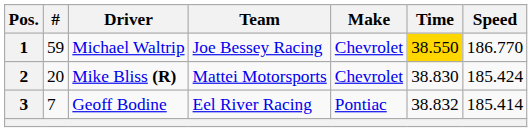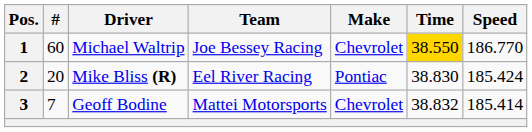 <table class="wikitable" style="font-size:95%">
 <tr>
 <th>Pos.</th>
 <th>#</th>
 <th>Driver</th>
 <th>Team</th>
 <th>Make</th>
 <th>Time</th>
 <th>Speed</th>
 </tr>
 <tr>
 <th>1</th>
-<td>59</td>
+<td>60</td>
 <td><a href='#'>Michael Waltrip</a></td>
 <td><a href='#'>Joe Bessey Racing</a></td>
 <td><a href='#'>Chevrolet</a></td>
 <td style="background: gold;">38.550</td>
 <td>186.770</td>
 </tr>
 <tr>
 <th>2</th>
 <td>20</td>
 <td><a href='#'>Mike Bliss</a> <strong>(R)</strong></td>
-<td><a href='#'>Mattei Motorsports</a></td>
-<td><a href='#'>Chevrolet</a></td>
+<td><a href='#'>Eel River Racing</a></td>
+<td><a href='#'>Pontiac</a></td>
 <td>38.830</td>
 <td>185.424</td>
 </tr>
 <tr>
 <th>3</th>
 <td>7</td>
 <td><a href='#'>Geoff Bodine</a></td>
-<td><a href='#'>Eel River Racing</a></td>
-<td><a href='#'>Pontiac</a></td>
+<td><a href='#'>Mattei Motorsports</a></td>
+<td><a href='#'>Chevrolet</a></td>
 <td>38.832</td>
 <td>185.414</td>
 </tr>
 <tr>
 <th colspan="7"></th>
 </tr>
 </table>
